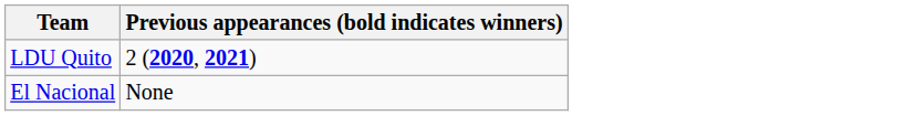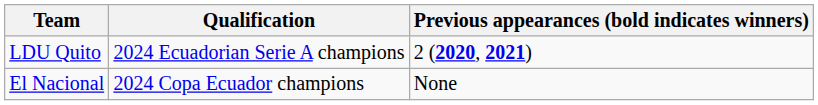 <table class="wikitable">
 <tr>
 <th>Team</th>
+<th>Qualification</th>
 <th>Previous appearances (bold indicates winners)</th>
 </tr>
 <tr>
 <td><a href='#'>LDU Quito</a></td>
+<td><a href='#'>2024 Ecuadorian Serie A</a> champions</td>
 <td>2 (<strong><a href='#'>2020</a></strong>, <strong><a href='#'>2021</a></strong>)</td>
 </tr>
 <tr>
 <td><a href='#'>El Nacional</a></td>
+<td><a href='#'>2024 Copa Ecuador</a> champions</td>
 <td>None</td>
 </tr>
 </table>
